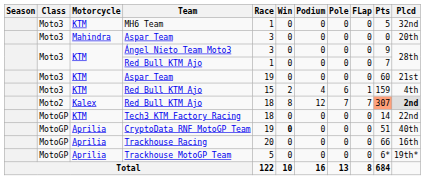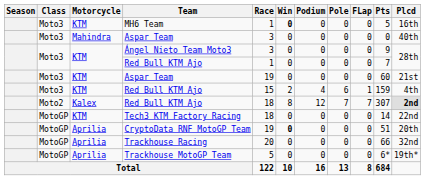 <table class="wikitable" style="text-align:right;">
 <tr>
 <th>Season</th>
 <th>Class</th>
 <th>Motorcycle</th>
 <th>Team</th>
 <th>Race</th>
 <th>Win</th>
 <th>Podium</th>
 <th>Pole</th>
 <th>FLap</th>
 <th>Pts</th>
 <th>Plcd</th>
 </tr>
 <tr>
 <th></th>
 <td style="text-align:left;">Moto3</td>
 <td style="text-align:left;"><a href='#'>KTM</a></td>
 <td style="text-align:left;">MH6 Team</td>
 <td>1</td>
-<td>0</td>
+<td><strong>0</strong></td>
 <td>0</td>
 <td>0</td>
 <td>0</td>
 <td>5</td>
-<td>32nd</td>
+<td>16th</td>
 </tr>
 <tr>
 <th></th>
 <td style="text-align:left;">Moto3</td>
 <td style="text-align:left;"><a href='#'>Mahindra</a></td>
 <td style="text-align:left;"><a href='#'>Aspar Team</a></td>
 <td>3</td>
 <td>0</td>
 <td>0</td>
 <td>0</td>
 <td>0</td>
 <td>0</td>
-<td>20th</td>
+<td>40th</td>
 </tr>
 <tr>
 <th rowspan="2"></th>
 <td style="text-align:left;" rowspan="2">Moto3</td>
 <td style="text-align:left;" rowspan="2"><a href='#'>KTM</a></td>
 <td style="text-align:left;"><a href='#'>Ángel Nieto Team Moto3</a></td>
 <td>3</td>
 <td>0</td>
 <td>0</td>
 <td>0</td>
 <td>0</td>
 <td>9</td>
 <td rowspan="2">28th</td>
 </tr>
 <tr>
 <td style="text-align:left;"><a href='#'>Red Bull KTM Ajo</a></td>
 <td>1</td>
 <td>0</td>
 <td>0</td>
 <td>0</td>
 <td>0</td>
 <td>7</td>
 </tr>
 <tr>
 <th></th>
 <td style="text-align:left;">Moto3</td>
 <td style="text-align:left;"><a href='#'>KTM</a></td>
 <td style="text-align:left;"><a href='#'>Aspar Team</a></td>
 <td>19</td>
 <td>0</td>
 <td>0</td>
 <td>0</td>
 <td>0</td>
 <td>60</td>
 <td>21st</td>
 </tr>
 <tr>
 <th></th>
 <td style="text-align:left;">Moto3</td>
 <td style="text-align:left;"><a href='#'>KTM</a></td>
 <td style="text-align:left;"><a href='#'>Red Bull KTM Ajo</a></td>
 <td>15</td>
 <td>2</td>
 <td>4</td>
 <td>6</td>
 <td>1</td>
 <td>159</td>
 <td>4th</td>
 </tr>
 <tr>
 <th></th>
 <td style="text-align:left;">Moto2</td>
 <td style="text-align:left;"><a href='#'>Kalex</a></td>
 <td style="text-align:left;"><a href='#'>Red Bull KTM Ajo</a></td>
 <td>18</td>
 <td>8</td>
 <td>12</td>
 <td>7</td>
 <td>7</td>
-<td style="background: lightsalmon;">307</td>
+<td>307</td>
 <td style="background:#DFDFDF;"><strong>2nd</strong></td>
 </tr>
 <tr>
 <th></th>
 <td style="text-align:left;">MotoGP</td>
 <td style="text-align:left;"><a href='#'>KTM</a></td>
 <td style="text-align:left;"><a href='#'>Tech3 KTM Factory Racing</a></td>
 <td>18</td>
 <td>0</td>
 <td>0</td>
 <td>0</td>
 <td>0</td>
 <td>14</td>
 <td>22nd</td>
 </tr>
 <tr>
 <th></th>
 <td style="text-align:left;">MotoGP</td>
 <td style="text-align:left;"><a href='#'>Aprilia</a></td>
 <td style="text-align:left;"><a href='#'>CryptoData RNF MotoGP Team</a></td>
 <td>19</td>
 <td><strong>0</strong></td>
 <td>0</td>
 <td>0</td>
 <td>0</td>
 <td>51</td>
-<td>40th</td>
+<td>20th</td>
 </tr>
 <tr>
 <th></th>
 <td style="text-align:left;">MotoGP</td>
 <td style="text-align:left;"><a href='#'>Aprilia</a></td>
 <td style="text-align:left;"><a href='#'>Trackhouse Racing</a></td>
 <td>20</td>
 <td>0</td>
 <td>0</td>
 <td>0</td>
 <td>0</td>
 <td>66</td>
-<td>16th</td>
+<td>32nd</td>
 </tr>
 <tr>
 <th></th>
 <td style="text-align:left;">MotoGP</td>
 <td style="text-align:left;"><a href='#'>Aprilia</a></td>
 <td style="text-align:left;"><a href='#'>Trackhouse MotoGP Team</a></td>
 <td>5</td>
 <td>0</td>
 <td>0</td>
 <td>0</td>
 <td>0</td>
 <td>6*</td>
 <td>19th*</td>
 </tr>
 <tr>
 <th colspan="4">Total</th>
 <td><strong>122</strong></td>
 <td><strong>10</strong></td>
 <td><strong>16</strong></td>
 <td><strong>13</strong></td>
 <td><strong>8</strong></td>
 <td><strong>684</strong></td>
 <td></td>
 </tr>
 </table>
